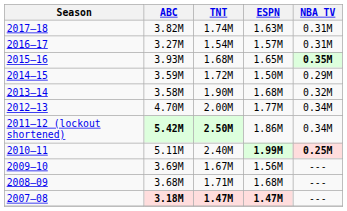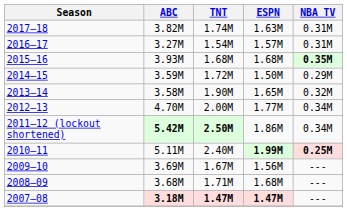 <table class="wikitable sortable">
 <tr>
 <th width="180">Season</th>
 <th width="60"><a href='#'>ABC</a></th>
 <th width="60"><a href='#'>TNT</a></th>
 <th width="60"><a href='#'>ESPN</a></th>
 <th width="60"><a href='#'>NBA TV</a></th>
 </tr>
 <tr style="background-color:#F9F9F9">
 <td><a href='#'>2017–18</a></td>
 <th style="background:#F9F9F9;font-weight:normal;text-align:center">3.82M</th>
 <th style="background:#F9F9F9;font-weight:normal;text-align:center">1.74M</th>
 <th style="background:#F9F9F9;font-weight:normal;text-align:center">1.63M</th>
 <th style="background:#F9F9F9;font-weight:normal;text-align:center">0.31M</th>
 </tr>
 <tr style="background-color:#F9F9F9">
 <td><a href='#'>2016–17</a></td>
 <th style="background:#F9F9F9;font-weight:normal;text-align:center">3.27M</th>
 <th style="background:#F9F9F9;font-weight:normal;text-align:center">1.54M</th>
 <th style="background:#F9F9F9;font-weight:normal;text-align:center">1.57M</th>
 <th style="background:#F9F9F9;font-weight:normal;text-align:center">0.31M</th>
 </tr>
 <tr style="background-color:#F9F9F9">
 <td><a href='#'>2015–16</a></td>
 <th style="background:#F9F9F9;font-weight:normal;text-align:center">3.93M</th>
 <th style="background:#F9F9F9;font-weight:normal;text-align:center">1.68M</th>
-<th style="background:#F9F9F9;font-weight:normal;text-align:center">1.65M</th>
+<th style="background:#F9F9F9;font-weight:normal;text-align:center">1.68M</th>
 <th style="background:#ddffdd;font-weight:normal;text-align:center"><strong>0.35M</strong></th>
 </tr>
 <tr style="background-color:#F9F9F9">
 <td><a href='#'>2014–15</a></td>
 <th style="background:#F9F9F9;font-weight:normal;text-align:center">3.59M</th>
 <th style="background:#F9F9F9;font-weight:normal;text-align:center">1.72M</th>
 <th style="background:#F9F9F9;font-weight:normal;text-align:center">1.50M</th>
 <th style="background:#F9F9F9;font-weight:normal;text-align:center">0.29M</th>
 </tr>
 <tr style="background-color:#F9F9F9">
 <td><a href='#'>2013–14</a></td>
 <th style="background:#F9F9F9;font-weight:normal;text-align:center">3.58M</th>
 <th style="background:#F9F9F9;font-weight:normal;text-align:center">1.90M</th>
-<th style="background:#F9F9F9;font-weight:normal;text-align:center">1.68M</th>
+<th style="background:#F9F9F9;font-weight:normal;text-align:center">1.65M</th>
 <th style="background:#F9F9F9;font-weight:normal;text-align:center">0.32M</th>
 </tr>
 <tr style="background-color:#F9F9F9">
 <td><a href='#'>2012–13</a></td>
 <th style="background:#F9F9F9;font-weight:normal;text-align:center">4.70M</th>
 <th style="background:#F9F9F9;font-weight:normal;text-align:center">2.00M</th>
 <th style="background:#F9F9F9;font-weight:normal;text-align:center">1.77M</th>
 <th style="background:#F9F9F9;font-weight:normal;text-align:center">0.34M</th>
 </tr>
 <tr style="background-color:#F9F9F9">
 <td><a href='#'>2011–12 (lockout shortened)</a></td>
 <th style="background:#ddffdd;font-weight:normal;text-align:center"><strong>5.42M</strong></th>
 <th style="background:#ddffdd;font-weight:normal;text-align:center"><strong>2.50M</strong></th>
 <th style="background:#F9F9F9;font-weight:normal;text-align:center">1.86M</th>
 <th style="background:#F9F9F9;font-weight:normal;text-align:center">0.34M</th>
 </tr>
 <tr style="background-color:#F9F9F9">
 <td><a href='#'>2010–11</a></td>
 <th style="background:#F9F9F9;font-weight:normal;text-align:center">5.11M</th>
 <th style="background:#F9F9F9;font-weight:normal;text-align:center">2.40M</th>
 <th style="background:#ddffdd;font-weight:normal;text-align:center"><strong>1.99M</strong></th>
 <th style="background:#ffdddd;font-weight:normal;text-align:center"><strong>0.25M</strong></th>
 </tr>
 <tr style="background-color:#F9F9F9">
 <td><a href='#'>2009–10</a></td>
 <th style="background:#F9F9F9;font-weight:normal;text-align:center">3.69M</th>
 <th style="background:#F9F9F9;font-weight:normal;text-align:center">1.67M</th>
 <th style="background:#F9F9F9;font-weight:normal;text-align:center">1.56M</th>
 <th style="background:#F9F9F9;font-weight:normal;text-align:center">---</th>
 </tr>
 <tr style="background-color:#F9F9F9">
 <td><a href='#'>2008–09</a></td>
 <th style="background:#F9F9F9;font-weight:normal;text-align:center">3.68M</th>
 <th style="background:#F9F9F9;font-weight:normal;text-align:center">1.71M</th>
 <th style="background:#F9F9F9;font-weight:normal;text-align:center">1.68M</th>
 <th style="background:#F9F9F9;font-weight:normal;text-align:center">---</th>
 </tr>
 <tr style="background-color:#F9F9F9">
 <td><a href='#'>2007–08</a></td>
 <th style="background:#ffdddd;font-weight:normal;text-align:center"><strong>3.18M</strong></th>
 <th style="background:#ffdddd;font-weight:normal;text-align:center"><strong>1.47M</strong></th>
 <th style="background:#ffdddd;font-weight:normal;text-align:center"><strong>1.47M</strong></th>
 <th style="background:#F9F9F9;font-weight:normal;text-align:center">---</th>
 </tr>
 <tr style="background-color:#F9F9F9">
 </tr>
 </table>
